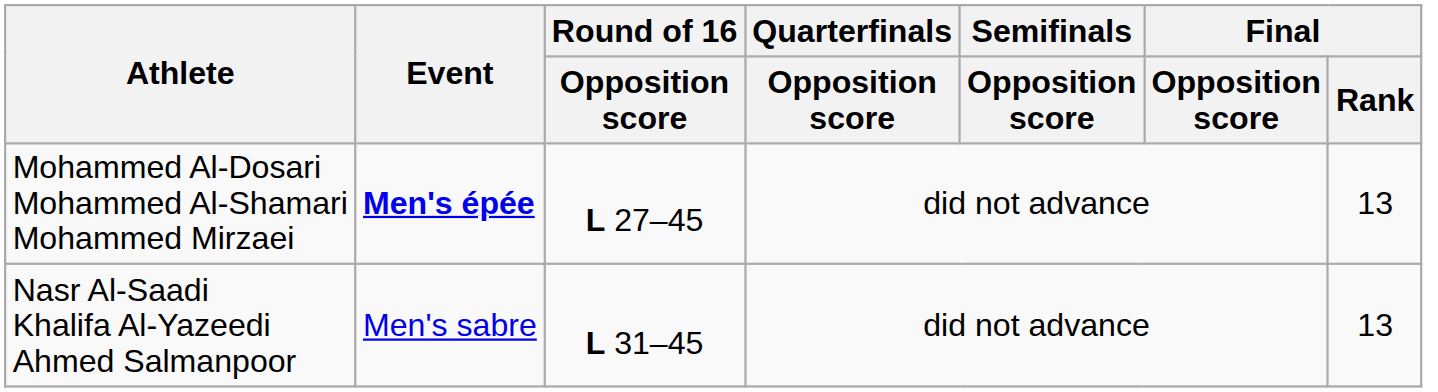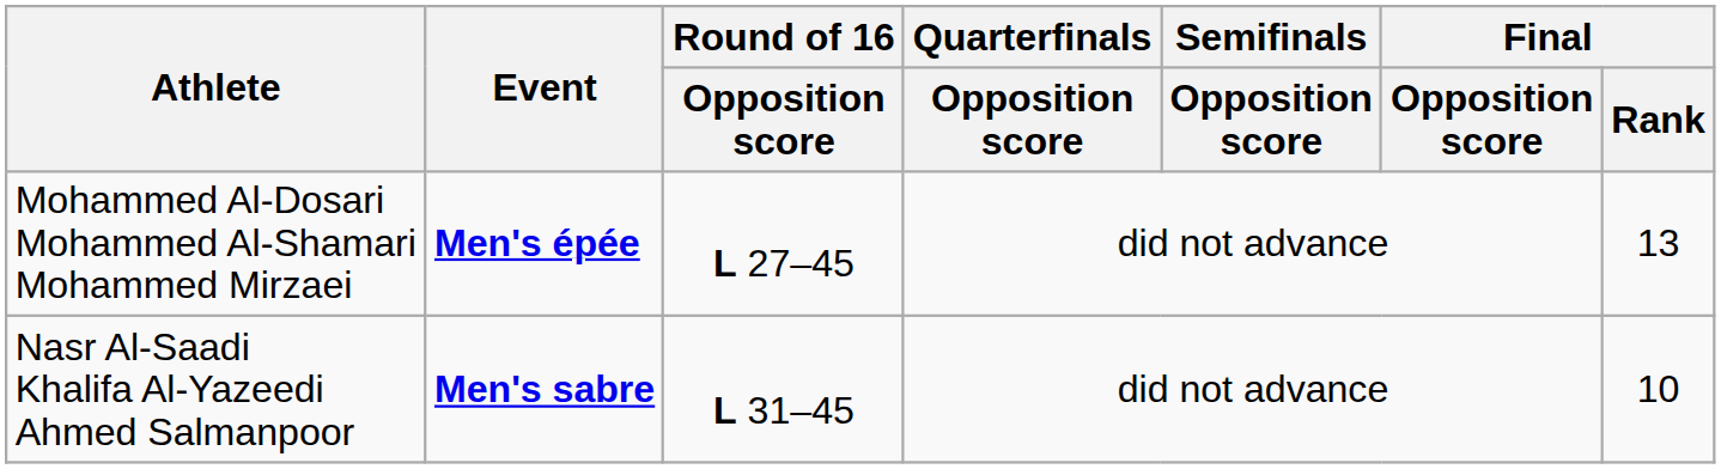 <table class=wikitable style=font-size:90%;text-align:center>
 <tr>
 <th rowspan="2">Athlete</th>
 <th rowspan="2">Event</th>
 <th>Round of 16</th>
 <th>Quarterfinals</th>
 <th>Semifinals</th>
 <th colspan="2">Final</th>
 </tr>
 <tr>
 <th>Opposition<br> score</th>
 <th>Opposition<br> score</th>
 <th>Opposition<br> score</th>
 <th>Opposition<br> score</th>
 <th>Rank</th>
 </tr>
 <tr>
 <td align=left>Mohammed Al-Dosari<br>Mohammed Al-Shamari<br>Mohammed Mirzaei</td>
 <td align=left><strong><a href='#'>Men's épée</a></strong></td>
 <td><br><strong>L</strong> 27–45</td>
 <td colspan=3>did not advance</td>
 <td>13</td>
 </tr>
 <tr>
 <td align=left>Nasr Al-Saadi<br>Khalifa Al-Yazeedi<br>Ahmed Salmanpoor</td>
-<td align=left><a href='#'>Men's sabre</a></td>
+<td align=left><strong><a href='#'>Men's sabre</a></strong></td>
 <td><br><strong>L</strong> 31–45</td>
 <td colspan=3>did not advance</td>
-<td>13</td>
+<td>10</td>
 </tr>
 </table>
